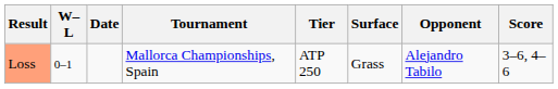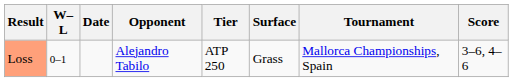 <table class="wikitable">
 <tr>
 <th>Result</th>
 <th class=unsortable>W–L</th>
 <th>Date</th>
-<th>Tournament</th>
+<th>Opponent</th>
 <th>Tier</th>
 <th>Surface</th>
-<th>Opponent</th>
+<th>Tournament</th>
 <th class=unsortable>Score</th>
 </tr>
 <tr>
 <td bgcolor=ffa07a>Loss</td>
 <td><small>0–1</small></td>
 <td><a href='#'></a></td>
-<td><a href='#'>Mallorca Championships</a>, Spain</td>
+<td> <a href='#'>Alejandro Tabilo</a></td>
 <td>ATP 250</td>
 <td>Grass</td>
-<td> <a href='#'>Alejandro Tabilo</a></td>
+<td><a href='#'>Mallorca Championships</a>, Spain</td>
 <td>3–6, 4–6</td>
 </tr>
 </table>
